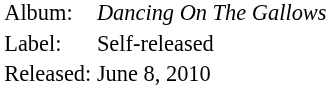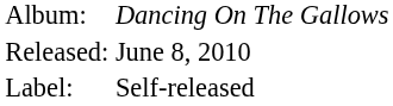 <table>
 <tr>
 <td>Album:</td>
 <td><em>Dancing On The Gallows</em></td>
 </tr>
 <tr>
+<td>Released:</td>
+<td>June 8, 2010</td>
+</tr>
+<tr>
 <td>Label:</td>
 <td>Self-released</td>
 </tr>
 <tr>
-<td>Released:</td>
-<td>June 8, 2010</td>
-</tr>
-<tr>
 </tr>
 </table>
